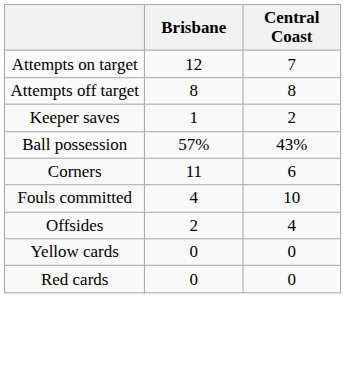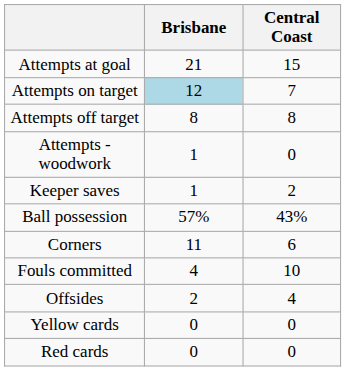 <table class="wikitable" style="text-align: center">
 <tr>
 <th width=125></th>
 <th width=85>Brisbane</th>
 <th width=85>Central Coast</th>
 </tr>
 <tr>
+<td>Attempts at goal</td>
+<td>21</td>
+<td>15</td>
+</tr>
+<tr>
 <td>Attempts on target</td>
-<td>12</td>
+<td style="background: lightblue;">12</td>
 <td>7</td>
 </tr>
 <tr>
 <td>Attempts off target</td>
 <td>8</td>
 <td>8</td>
+</tr>
+<tr>
+<td>Attempts - woodwork</td>
+<td>1</td>
+<td>0</td>
 </tr>
 <tr>
 <td>Keeper saves</td>
 <td>1</td>
 <td>2</td>
 </tr>
 <tr>
 <td>Ball possession</td>
 <td>57%</td>
 <td>43%</td>
 </tr>
 <tr>
 <td>Corners</td>
 <td>11</td>
 <td>6</td>
 </tr>
 <tr>
 <td>Fouls committed</td>
 <td>4</td>
 <td>10</td>
 </tr>
 <tr>
 <td>Offsides</td>
 <td>2</td>
 <td>4</td>
 </tr>
 <tr>
 <td>Yellow cards</td>
 <td>0</td>
 <td>0</td>
 </tr>
 <tr>
 <td>Red cards</td>
 <td>0</td>
 <td>0</td>
 </tr>
 </table>
